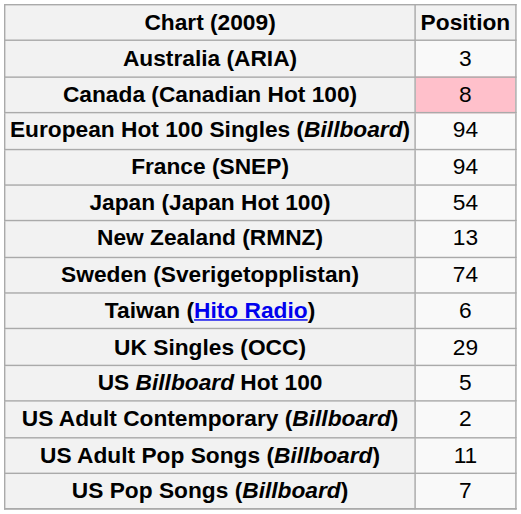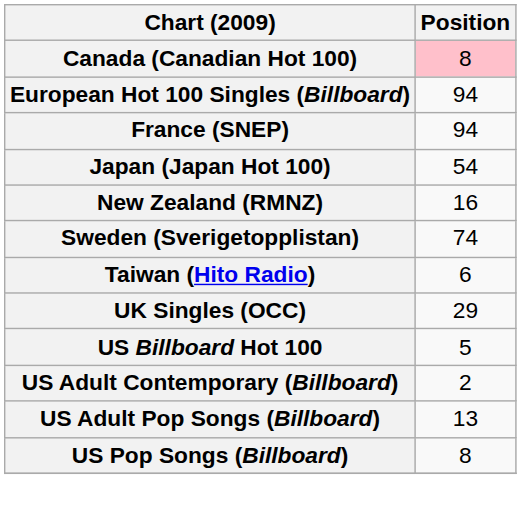 <table class="wikitable sortable plainrowheaders" style="text-align:center">
 <tr>
 <th scope="col">Chart (2009)</th>
 <th scope="col">Position</th>
-</tr>
-<tr>
-<th scope="row">Australia (ARIA)</th>
-<td>3</td>
 </tr>
 <tr>
 <th scope="row">Canada (Canadian Hot 100)</th>
 <td style="background: pink;">8</td>
 </tr>
 <tr>
 <th scope="row">European Hot 100 Singles (<em>Billboard</em>)</th>
 <td>94</td>
 </tr>
 <tr>
 <th scope="row">France (SNEP)</th>
 <td>94</td>
 </tr>
 <tr>
 <th scope="row">Japan (Japan Hot 100)</th>
 <td>54</td>
 </tr>
 <tr>
 <th scope="row">New Zealand (RMNZ)</th>
-<td>13</td>
+<td>16</td>
 </tr>
 <tr>
 <th scope="row">Sweden (Sverigetopplistan)</th>
 <td>74</td>
 </tr>
 <tr>
 <th scope="row">Taiwan (<a href='#'>Hito Radio</a>)</th>
 <td style="text-align:center;">6</td>
 </tr>
 <tr>
 <th scope="row">UK Singles (OCC)</th>
 <td>29</td>
 </tr>
 <tr>
 <th scope="row">US <em>Billboard</em> Hot 100</th>
 <td>5</td>
 </tr>
 <tr>
 <th scope="row">US Adult Contemporary (<em>Billboard</em>)</th>
 <td>2</td>
 </tr>
 <tr>
 <th scope="row">US Adult Pop Songs (<em>Billboard</em>)</th>
-<td>11</td>
+<td>13</td>
 </tr>
 <tr>
 <th scope="row">US Pop Songs (<em>Billboard</em>)</th>
-<td>7</td>
+<td>8</td>
 </tr>
 <tr>
 </tr>
 </table>
